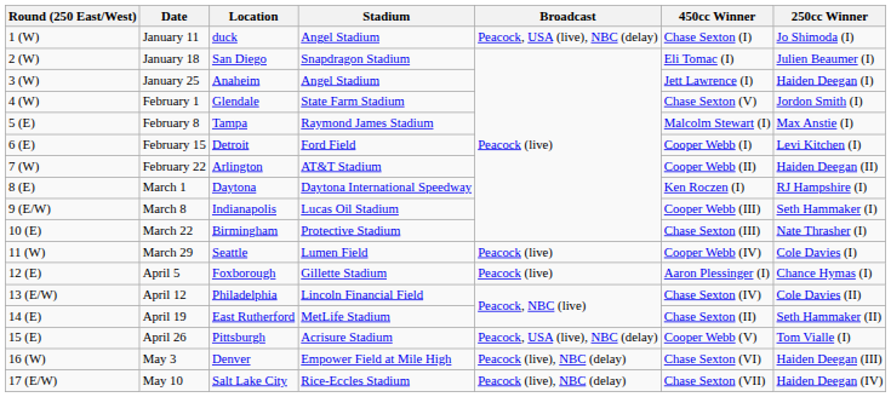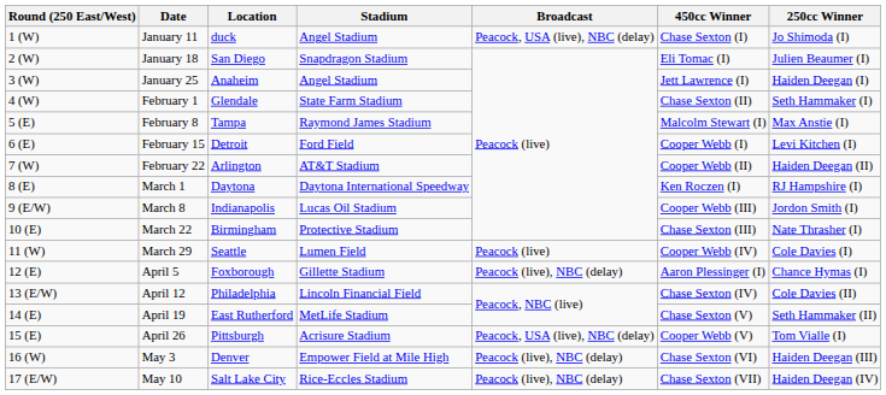 <table class="wikitable" style="font-size: 85%;">
 <tr>
 <th>Round (250 East/West)</th>
 <th>Date</th>
 <th>Location</th>
 <th>Stadium</th>
 <th>Broadcast</th>
 <th>450cc Winner</th>
 <th>250cc Winner</th>
 </tr>
 <tr>
 <td>1 (W)</td>
 <td>January 11</td>
 <td> <a href='#'>duck</a></td>
 <td><a href='#'>Angel Stadium</a></td>
 <td><a href='#'>Peacock</a>, <a href='#'>USA</a> (live), <a href='#'>NBC</a> (delay)</td>
 <td> <a href='#'>Chase Sexton</a> (I)</td>
 <td> <a href='#'>Jo Shimoda</a> (I)</td>
 </tr>
 <tr>
 <td>2 (W)</td>
 <td>January 18</td>
 <td> <a href='#'>San Diego</a></td>
 <td><a href='#'>Snapdragon Stadium</a></td>
 <td rowspan=9><a href='#'>Peacock</a> (live)</td>
 <td> <a href='#'>Eli Tomac</a> (I)</td>
 <td> <a href='#'>Julien Beaumer</a> (I)</td>
 </tr>
 <tr>
 <td>3 (W)</td>
 <td>January 25</td>
 <td> <a href='#'>Anaheim</a></td>
 <td><a href='#'>Angel Stadium</a></td>
 <td> <a href='#'>Jett Lawrence</a> (I)</td>
 <td> <a href='#'>Haiden Deegan</a> (I)</td>
 </tr>
 <tr>
 <td>4 (W)</td>
 <td>February 1</td>
 <td> <a href='#'>Glendale</a></td>
 <td><a href='#'>State Farm Stadium</a></td>
-<td> <a href='#'>Chase Sexton</a> (V)</td>
-<td> <a href='#'>Jordon Smith</a> (I)</td>
+<td> <a href='#'>Chase Sexton</a> (II)</td>
+<td> <a href='#'>Seth Hammaker</a> (I)</td>
 </tr>
 <tr>
 <td>5 (E)</td>
 <td>February 8</td>
 <td> <a href='#'>Tampa</a></td>
 <td><a href='#'>Raymond James Stadium</a></td>
 <td> <a href='#'>Malcolm Stewart</a> (I)</td>
 <td> <a href='#'>Max Anstie</a> (I)</td>
 </tr>
 <tr>
 <td>6 (E)</td>
 <td>February 15</td>
 <td> <a href='#'>Detroit</a></td>
 <td><a href='#'>Ford Field</a></td>
 <td> <a href='#'>Cooper Webb</a> (I)</td>
 <td> <a href='#'>Levi Kitchen</a> (I)</td>
 </tr>
 <tr>
 <td>7 (W)</td>
 <td>February 22</td>
 <td> <a href='#'>Arlington</a></td>
 <td><a href='#'>AT&T Stadium</a></td>
 <td> <a href='#'>Cooper Webb</a> (II)</td>
 <td> <a href='#'>Haiden Deegan</a> (II)</td>
 </tr>
 <tr>
 <td>8 (E)</td>
 <td>March 1</td>
 <td> <a href='#'>Daytona</a></td>
 <td><a href='#'>Daytona International Speedway</a></td>
 <td> <a href='#'>Ken Roczen</a> (I)</td>
 <td> <a href='#'>RJ Hampshire</a> (I)</td>
 </tr>
 <tr>
 <td>9 (E/W)</td>
 <td>March 8</td>
 <td> <a href='#'>Indianapolis</a></td>
 <td><a href='#'>Lucas Oil Stadium</a></td>
 <td> <a href='#'>Cooper Webb</a> (III)</td>
-<td> <a href='#'>Seth Hammaker</a> (I)</td>
+<td> <a href='#'>Jordon Smith</a> (I)</td>
 </tr>
 <tr>
 <td>10 (E)</td>
 <td>March 22</td>
 <td> <a href='#'>Birmingham</a></td>
 <td><a href='#'>Protective Stadium</a></td>
 <td> <a href='#'>Chase Sexton</a> (III)</td>
 <td> <a href='#'>Nate Thrasher</a> (I)</td>
 </tr>
 <tr>
 <td>11 (W)</td>
 <td>March 29</td>
 <td> <a href='#'>Seattle</a></td>
 <td><a href='#'>Lumen Field</a></td>
 <td><a href='#'>Peacock</a> (live)</td>
 <td> <a href='#'>Cooper Webb</a> (IV)</td>
 <td> <a href='#'>Cole Davies</a> (I)</td>
 </tr>
 <tr>
 <td>12 (E)</td>
 <td>April 5</td>
 <td> <a href='#'>Foxborough</a></td>
 <td><a href='#'>Gillette Stadium</a></td>
-<td><a href='#'>Peacock</a> (live)</td>
+<td><a href='#'>Peacock</a> (live), <a href='#'>NBC</a> (delay)</td>
 <td> <a href='#'>Aaron Plessinger</a> (I)</td>
 <td> <a href='#'>Chance Hymas</a> (I)</td>
 </tr>
 <tr>
 <td>13 (E/W)</td>
 <td>April 12</td>
 <td> <a href='#'>Philadelphia</a></td>
 <td><a href='#'>Lincoln Financial Field</a></td>
 <td rowspan=2><a href='#'>Peacock</a>, <a href='#'>NBC</a> (live)</td>
 <td> <a href='#'>Chase Sexton</a> (IV)</td>
 <td> <a href='#'>Cole Davies</a> (II)</td>
 </tr>
 <tr>
 <td>14 (E)</td>
 <td>April 19</td>
 <td> <a href='#'>East Rutherford</a></td>
 <td><a href='#'>MetLife Stadium</a></td>
-<td> <a href='#'>Chase Sexton</a> (II)</td>
+<td> <a href='#'>Chase Sexton</a> (V)</td>
 <td> <a href='#'>Seth Hammaker</a> (II)</td>
 </tr>
 <tr>
 <td>15 (E)</td>
 <td>April 26</td>
 <td> <a href='#'>Pittsburgh</a></td>
 <td><a href='#'>Acrisure Stadium</a></td>
 <td><a href='#'>Peacock</a>, <a href='#'>USA</a> (live), <a href='#'>NBC</a> (delay)</td>
 <td> <a href='#'>Cooper Webb</a> (V)</td>
 <td> <a href='#'>Tom Vialle</a> (I)</td>
 </tr>
 <tr>
 <td>16 (W)</td>
 <td>May 3</td>
 <td> <a href='#'>Denver</a></td>
 <td><a href='#'>Empower Field at Mile High</a></td>
 <td><a href='#'>Peacock</a> (live), <a href='#'>NBC</a> (delay)</td>
 <td> <a href='#'>Chase Sexton</a> (VI)</td>
 <td> <a href='#'>Haiden Deegan</a> (III)</td>
 </tr>
 <tr>
 <td>17 (E/W)</td>
 <td>May 10</td>
 <td> <a href='#'>Salt Lake City</a></td>
 <td><a href='#'>Rice-Eccles Stadium</a></td>
 <td><a href='#'>Peacock</a> (live), <a href='#'>NBC</a> (delay)</td>
 <td> <a href='#'>Chase Sexton</a> (VII)</td>
 <td> <a href='#'>Haiden Deegan</a> (IV)</td>
 </tr>
 </table>
